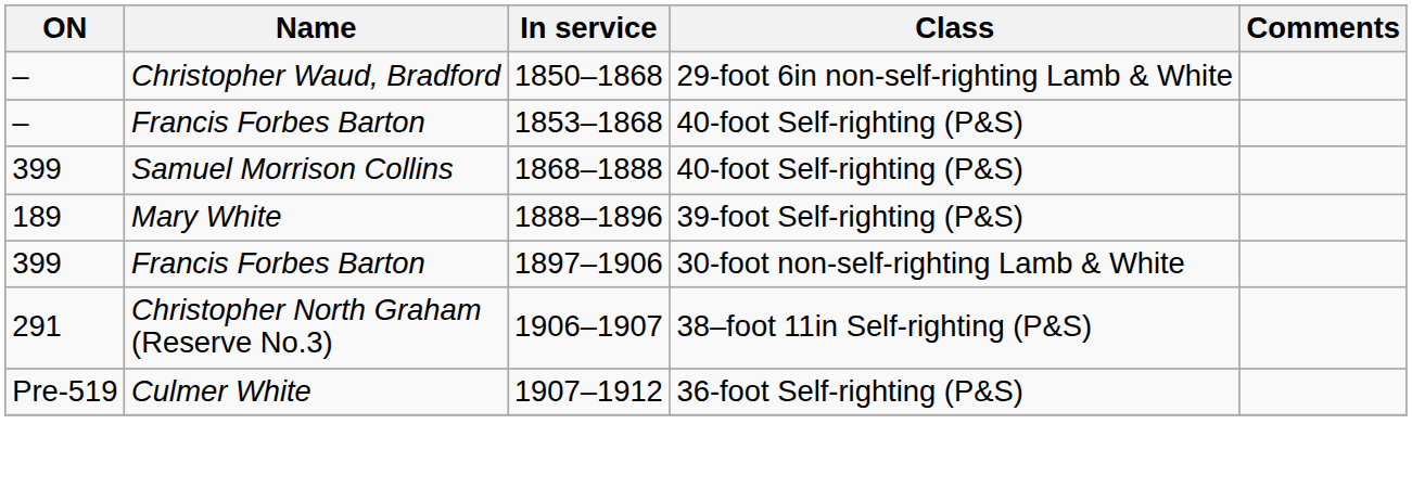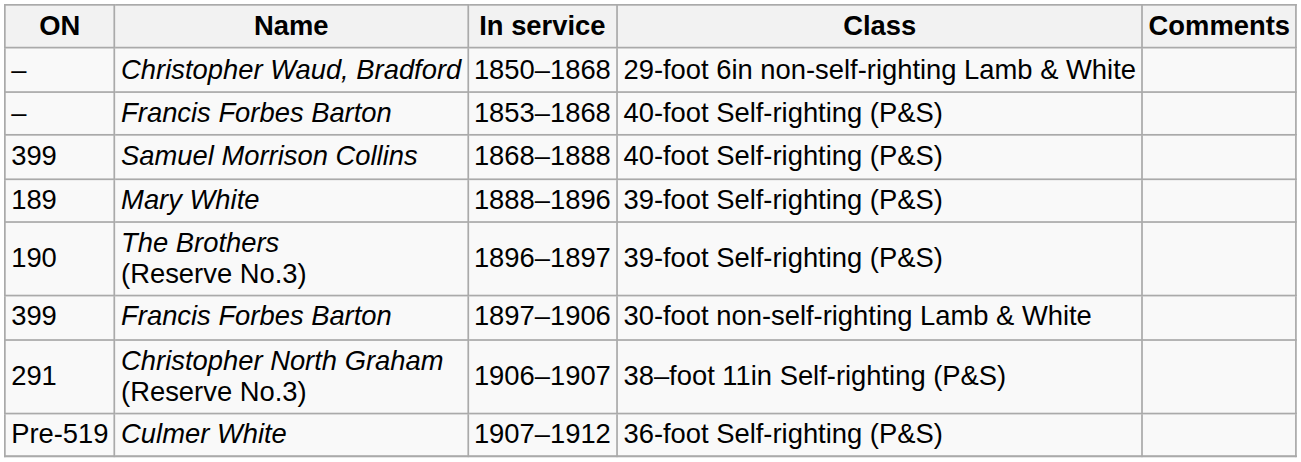 <table class="wikitable">
 <tr>
 <th>ON</th>
 <th>Name</th>
 <th>In service</th>
 <th>Class</th>
 <th>Comments</th>
 </tr>
 <tr>
 <td>–</td>
 <td><em>Christopher Waud, Bradford</em></td>
 <td>1850–1868</td>
 <td>29-foot 6in non-self-righting Lamb & White</td>
 <td></td>
 </tr>
 <tr>
 <td>–</td>
 <td><em>Francis Forbes Barton</em></td>
 <td>1853–1868</td>
 <td>40-foot Self-righting (P&S)</td>
 <td></td>
 </tr>
 <tr>
 <td>399</td>
 <td><em>Samuel Morrison Collins</em></td>
 <td>1868–1888</td>
 <td>40-foot Self-righting (P&S)</td>
 <td></td>
 </tr>
 <tr>
 <td>189</td>
 <td><em>Mary White</em></td>
 <td>1888–1896</td>
 <td>39-foot Self-righting (P&S)</td>
 <td></td>
 </tr>
 <tr>
+<td>190</td>
+<td><em>The Brothers</em><br>(Reserve No.3)</td>
+<td>1896–1897</td>
+<td>39-foot Self-righting (P&S)</td>
+<td></td>
+</tr>
+<tr>
 <td>399</td>
 <td><em>Francis Forbes Barton</em></td>
 <td>1897–1906</td>
 <td>30-foot non-self-righting Lamb & White</td>
 <td></td>
 </tr>
 <tr>
 <td>291</td>
 <td><em>Christopher North Graham</em><br>(Reserve No.3)</td>
 <td>1906–1907</td>
 <td>38–foot 11in Self-righting (P&S)</td>
 <td></td>
 </tr>
 <tr>
 <td>Pre-519</td>
 <td><em>Culmer White</em></td>
 <td>1907–1912</td>
 <td>36-foot Self-righting (P&S)</td>
 <td></td>
 </tr>
 <tr>
 </tr>
 </table>
